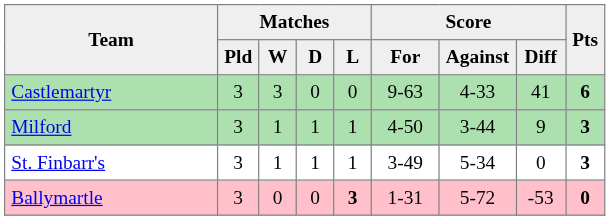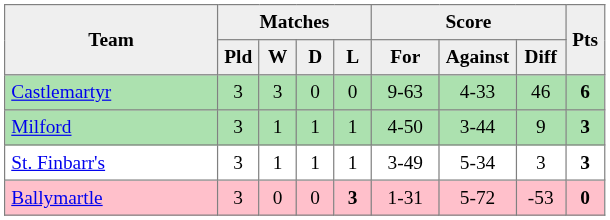 <table style=border-collapse:collapse border=1 cellspacing=0 cellpadding=5>
 <tr align=center bgcolor=#efefef>
 <th rowspan=2 width=165>Team</th>
 <th colspan=4>Matches</th>
 <th colspan=3>Score</th>
 <th rowspan=2width=20>Pts</th>
 </tr>
 <tr align=center bgcolor=#efefef>
 <th width=20>Pld</th>
 <th width=20>W</th>
 <th width=20>D</th>
 <th width=20>L</th>
 <th width=45>For</th>
 <th width=45>Against</th>
 <th width=30>Diff</th>
 </tr>
 <tr align=center  style="background:#ACE1AF;">
 <td style="text-align:left;"><a href='#'>Castlemartyr</a></td>
 <td>3</td>
 <td>3</td>
 <td>0</td>
 <td>0</td>
 <td>9-63</td>
 <td>4-33</td>
-<td>41</td>
+<td>46</td>
 <td><strong>6</strong></td>
 </tr>
 <tr align=center style="background:#ACE1AF;">
 <td style="text-align:left;"><a href='#'>Milford</a></td>
 <td>3</td>
 <td>1</td>
 <td>1</td>
 <td>1</td>
 <td>4-50</td>
 <td>3-44</td>
 <td>9</td>
 <td><strong>3</strong></td>
 </tr>
 <tr align=center>
 <td style="text-align:left;"><a href='#'>St. Finbarr's</a></td>
 <td>3</td>
 <td>1</td>
 <td>1</td>
 <td>1</td>
 <td>3-49</td>
 <td>5-34</td>
-<td>0</td>
+<td>3</td>
 <td><strong>3</strong></td>
 </tr>
 <tr align=center style="background:#FFC0CB;">
 <td style="text-align:left;"><a href='#'>Ballymartle</a></td>
 <td>3</td>
 <td>0</td>
 <td>0</td>
 <td><strong>3</strong></td>
 <td>1-31</td>
 <td>5-72</td>
 <td>-53</td>
 <td><strong>0</strong></td>
 </tr>
 </table>
